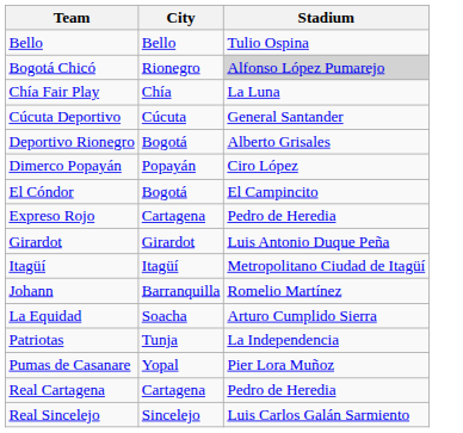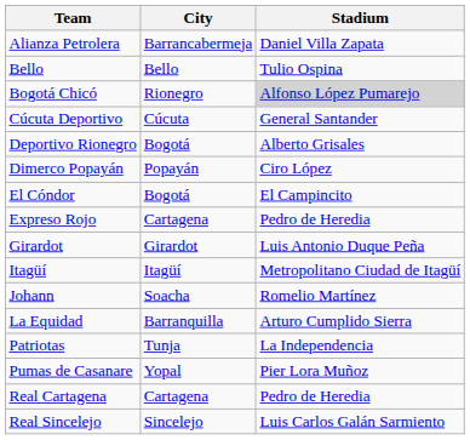 <table class="wikitable sortable">
 <tr>
 <th>Team</th>
 <th>City</th>
 <th>Stadium</th>
+</tr>
+<tr>
+<td><a href='#'>Alianza Petrolera</a></td>
+<td><a href='#'>Barrancabermeja</a></td>
+<td><a href='#'>Daniel Villa Zapata</a></td>
 </tr>
 <tr>
 <td><a href='#'>Bello</a></td>
 <td><a href='#'>Bello</a></td>
 <td><a href='#'>Tulio Ospina</a></td>
 </tr>
 <tr>
 <td><a href='#'>Bogotá Chicó</a></td>
 <td><a href='#'>Rionegro</a></td>
 <td style="background: lightgrey;"><a href='#'>Alfonso López Pumarejo</a></td>
-</tr>
-<tr>
-<td><a href='#'>Chía Fair Play</a></td>
-<td><a href='#'>Chía</a></td>
-<td><a href='#'>La Luna</a></td>
 </tr>
 <tr>
 <td><a href='#'>Cúcuta Deportivo</a></td>
 <td><a href='#'>Cúcuta</a></td>
 <td><a href='#'>General Santander</a></td>
 </tr>
 <tr>
 <td><a href='#'>Deportivo Rionegro</a></td>
 <td><a href='#'>Bogotá</a></td>
 <td><a href='#'>Alberto Grisales</a></td>
 </tr>
 <tr>
 <td><a href='#'>Dimerco Popayán</a></td>
 <td><a href='#'>Popayán</a></td>
 <td><a href='#'>Ciro López</a></td>
 </tr>
 <tr>
 <td><a href='#'>El Cóndor</a></td>
 <td><a href='#'>Bogotá</a></td>
 <td><a href='#'>El Campincito</a></td>
 </tr>
 <tr>
 <td><a href='#'>Expreso Rojo</a></td>
 <td><a href='#'>Cartagena</a></td>
 <td><a href='#'>Pedro de Heredia</a></td>
 </tr>
 <tr>
 <td><a href='#'>Girardot</a></td>
 <td><a href='#'>Girardot</a></td>
 <td><a href='#'>Luis Antonio Duque Peña</a></td>
 </tr>
 <tr>
 <td><a href='#'>Itagüí</a></td>
 <td><a href='#'>Itagüí</a></td>
 <td><a href='#'>Metropolitano Ciudad de Itagüí</a></td>
 </tr>
 <tr>
 <td><a href='#'>Johann</a></td>
-<td><a href='#'>Barranquilla</a></td>
+<td><a href='#'>Soacha</a></td>
 <td><a href='#'>Romelio Martínez</a></td>
 </tr>
 <tr>
 <td><a href='#'>La Equidad</a></td>
-<td><a href='#'>Soacha</a></td>
+<td><a href='#'>Barranquilla</a></td>
 <td><a href='#'>Arturo Cumplido Sierra</a></td>
 </tr>
 <tr>
 <td><a href='#'>Patriotas</a></td>
 <td><a href='#'>Tunja</a></td>
 <td><a href='#'>La Independencia</a></td>
 </tr>
 <tr>
 <td><a href='#'>Pumas de Casanare</a></td>
 <td><a href='#'>Yopal</a></td>
 <td><a href='#'>Pier Lora Muñoz</a></td>
 </tr>
 <tr>
 <td><a href='#'>Real Cartagena</a></td>
 <td><a href='#'>Cartagena</a></td>
 <td><a href='#'>Pedro de Heredia</a></td>
 </tr>
 <tr>
 <td><a href='#'>Real Sincelejo</a></td>
 <td><a href='#'>Sincelejo</a></td>
 <td><a href='#'>Luis Carlos Galán Sarmiento</a></td>
 </tr>
 </table>
